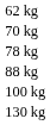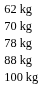 <table>
 <tr>
 <td rowspan=2>62 kg</td>
 <td rowspan=2></td>
 <td rowspan=2></td>
 <td></td>
 </tr>
 <tr>
 <td></td>
 </tr>
 <tr>
 <td rowspan=2>70 kg</td>
 <td rowspan=2></td>
 <td rowspan=2></td>
 <td></td>
 </tr>
 <tr>
 <td></td>
 </tr>
 <tr>
 <td rowspan=2>78 kg</td>
 <td rowspan=2></td>
 <td rowspan=2></td>
 <td></td>
 </tr>
 <tr>
 <td></td>
 </tr>
 <tr>
 <td rowspan=2>88 kg</td>
 <td rowspan=2></td>
 <td rowspan=2></td>
 <td></td>
 </tr>
 <tr>
 <td></td>
 </tr>
 <tr>
 <td rowspan=2>100 kg</td>
 <td rowspan=2></td>
 <td rowspan=2></td>
 <td></td>
 </tr>
 <tr>
 <td></td>
 </tr>
 <tr>
-<td>130 kg</td>
-<td></td>
-<td></td>
-<td></td>
-</tr>
-<tr>
 </tr>
 </table>
